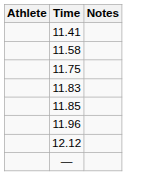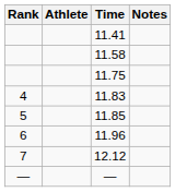 <table class="wikitable sortable" style="text-align:center">
 <tr>
+<th>Rank</th>
 <th>Athlete</th>
 <th>Time</th>
 <th>Notes</th>
 </tr>
 <tr>
+<td></td>
 <td align=left></td>
 <td>11.41</td>
 <td></td>
 </tr>
 <tr>
+<td></td>
 <td align=left></td>
 <td>11.58</td>
 <td></td>
 </tr>
 <tr>
+<td></td>
 <td align=left></td>
 <td>11.75</td>
 <td></td>
 </tr>
 <tr>
+<td>4</td>
 <td align=left></td>
 <td>11.83</td>
 <td></td>
 </tr>
 <tr>
+<td>5</td>
 <td align=left></td>
 <td>11.85</td>
 <td></td>
 </tr>
 <tr>
+<td>6</td>
 <td align=left></td>
 <td>11.96</td>
 <td></td>
 </tr>
 <tr>
+<td>7</td>
 <td align="left"></td>
 <td>12.12</td>
 <td></td>
 </tr>
 <tr>
+<td>—</td>
 <td align="left"></td>
 <td>—</td>
 <td></td>
 </tr>
 </table>
